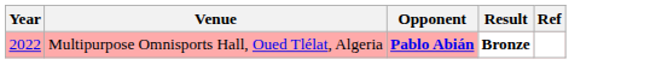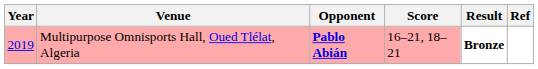 <table class="sortable wikitable" style="font-size: 95%;">
 <tr>
 <th>Year</th>
 <th>Venue</th>
 <th>Opponent</th>
+<th>Score</th>
 <th>Result</th>
 <th>Ref</th>
 </tr>
 <tr style="background:#FFAAAA">
-<td align="center"><a href='#'>2022</a></td>
+<td align="center"><a href='#'>2019</a></td>
 <td align="left">Multipurpose Omnisports Hall, <a href='#'>Oued Tlélat</a>, Algeria</td>
 <td align="left"><strong> <a href='#'>Pablo Abián</a></strong></td>
+<td align="left">16–21, 18–21</td>
 <td style="text-align:left; background:white"> <strong>Bronze</strong></td>
 <td style="text-align:center; background:white"></td>
 </tr>
 </table>
